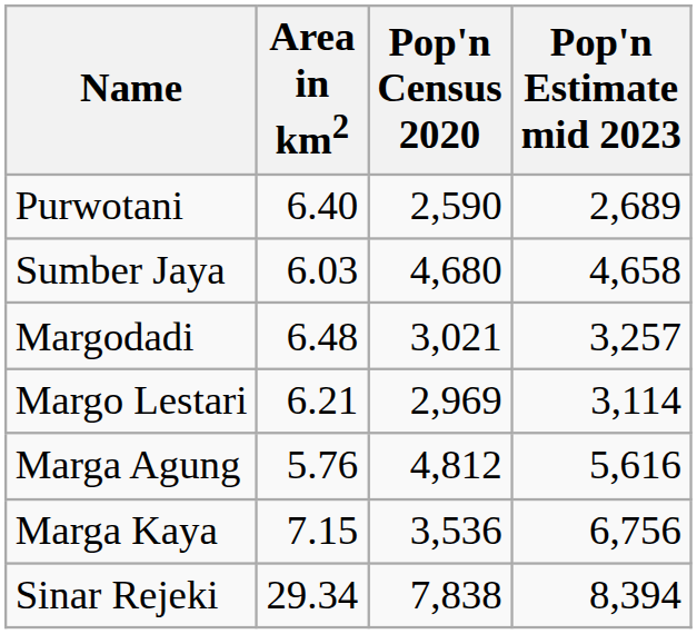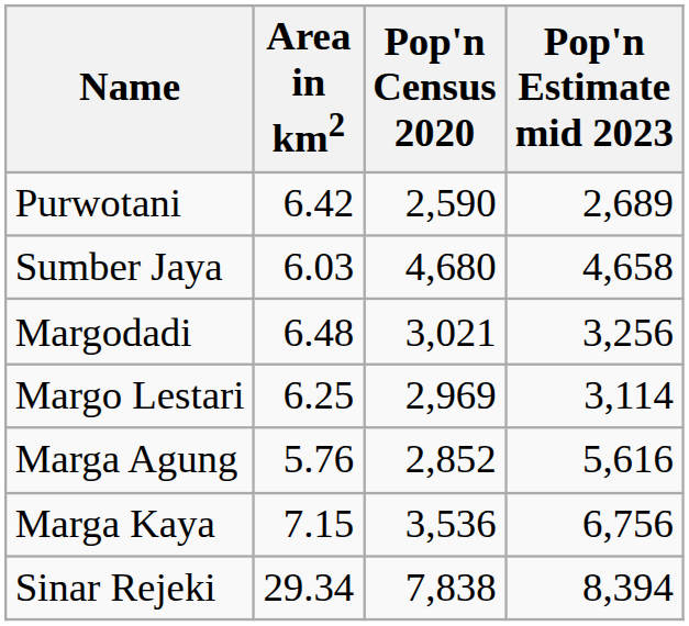 <table class="sortable wikitable">
 <tr>
 <th>Name</th>
 <th>Area <br> in<br>km<sup>2</sup></th>
 <th>Pop'n<br>Census<br>2020</th>
 <th>Pop'n<br>Estimate<br>mid 2023</th>
 </tr>
 <tr>
 <td>Purwotani</td>
-<td align="right">6.40</td>
+<td align="right">6.42</td>
 <td align="right">2,590</td>
 <td align="right">2,689</td>
 </tr>
 <tr>
 <td>Sumber Jaya</td>
 <td align="right">6.03</td>
 <td align="right">4,680</td>
 <td align="right">4,658</td>
 </tr>
 <tr>
 <td>Margodadi</td>
 <td align="right">6.48</td>
 <td align="right">3,021</td>
-<td align="right">3,257</td>
+<td align="right">3,256</td>
 </tr>
 <tr>
 <td>Margo Lestari</td>
-<td align="right">6.21</td>
+<td align="right">6.25</td>
 <td align="right">2,969</td>
 <td align="right">3,114</td>
 </tr>
 <tr>
 <td>Marga Agung</td>
 <td align="right">5.76</td>
-<td align="right">4,812</td>
+<td align="right">2,852</td>
 <td align="right">5,616</td>
 </tr>
 <tr>
 <td>Marga Kaya</td>
 <td align="right">7.15</td>
 <td align="right">3,536</td>
 <td align="right">6,756</td>
 </tr>
 <tr>
 <td>Sinar Rejeki</td>
 <td align="right">29.34</td>
 <td align="right">7,838</td>
 <td align="right">8,394</td>
 </tr>
 </table>
